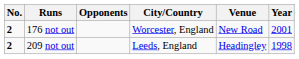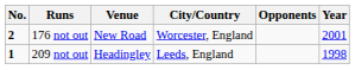 <table class="wikitable">
 <tr>
 <th>No.</th>
 <th>Runs</th>
+<th>Venue</th>
+<th>City/Country</th>
 <th>Opponents</th>
-<th>City/Country</th>
-<th>Venue</th>
 <th>Year</th>
 </tr>
 <tr>
 <td><strong>2</strong></td>
 <td>176 <a href='#'>not out</a></td>
+<td><a href='#'>New Road</a></td>
+<td><a href='#'>Worcester</a>, England</td>
 <td></td>
-<td><a href='#'>Worcester</a>, England</td>
-<td><a href='#'>New Road</a></td>
 <td><a href='#'>2001</a></td>
 </tr>
 <tr>
-<td><strong>2</strong></td>
+<td><strong>1</strong></td>
 <td>209 <a href='#'>not out</a></td>
+<td><a href='#'>Headingley</a></td>
+<td><a href='#'>Leeds</a>, England</td>
 <td></td>
-<td><a href='#'>Leeds</a>, England</td>
-<td><a href='#'>Headingley</a></td>
 <td><a href='#'>1998</a></td>
 </tr>
 </table>
